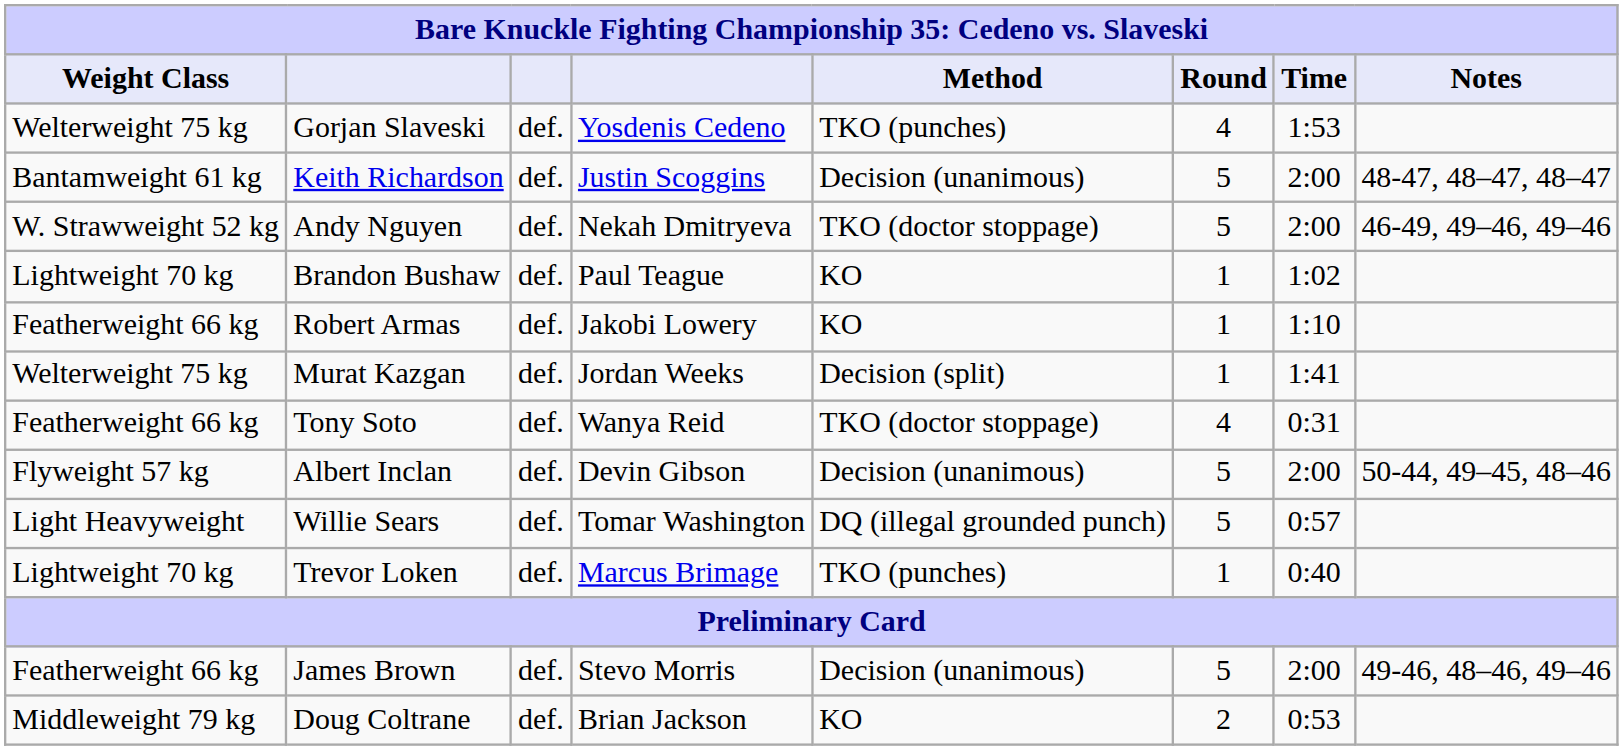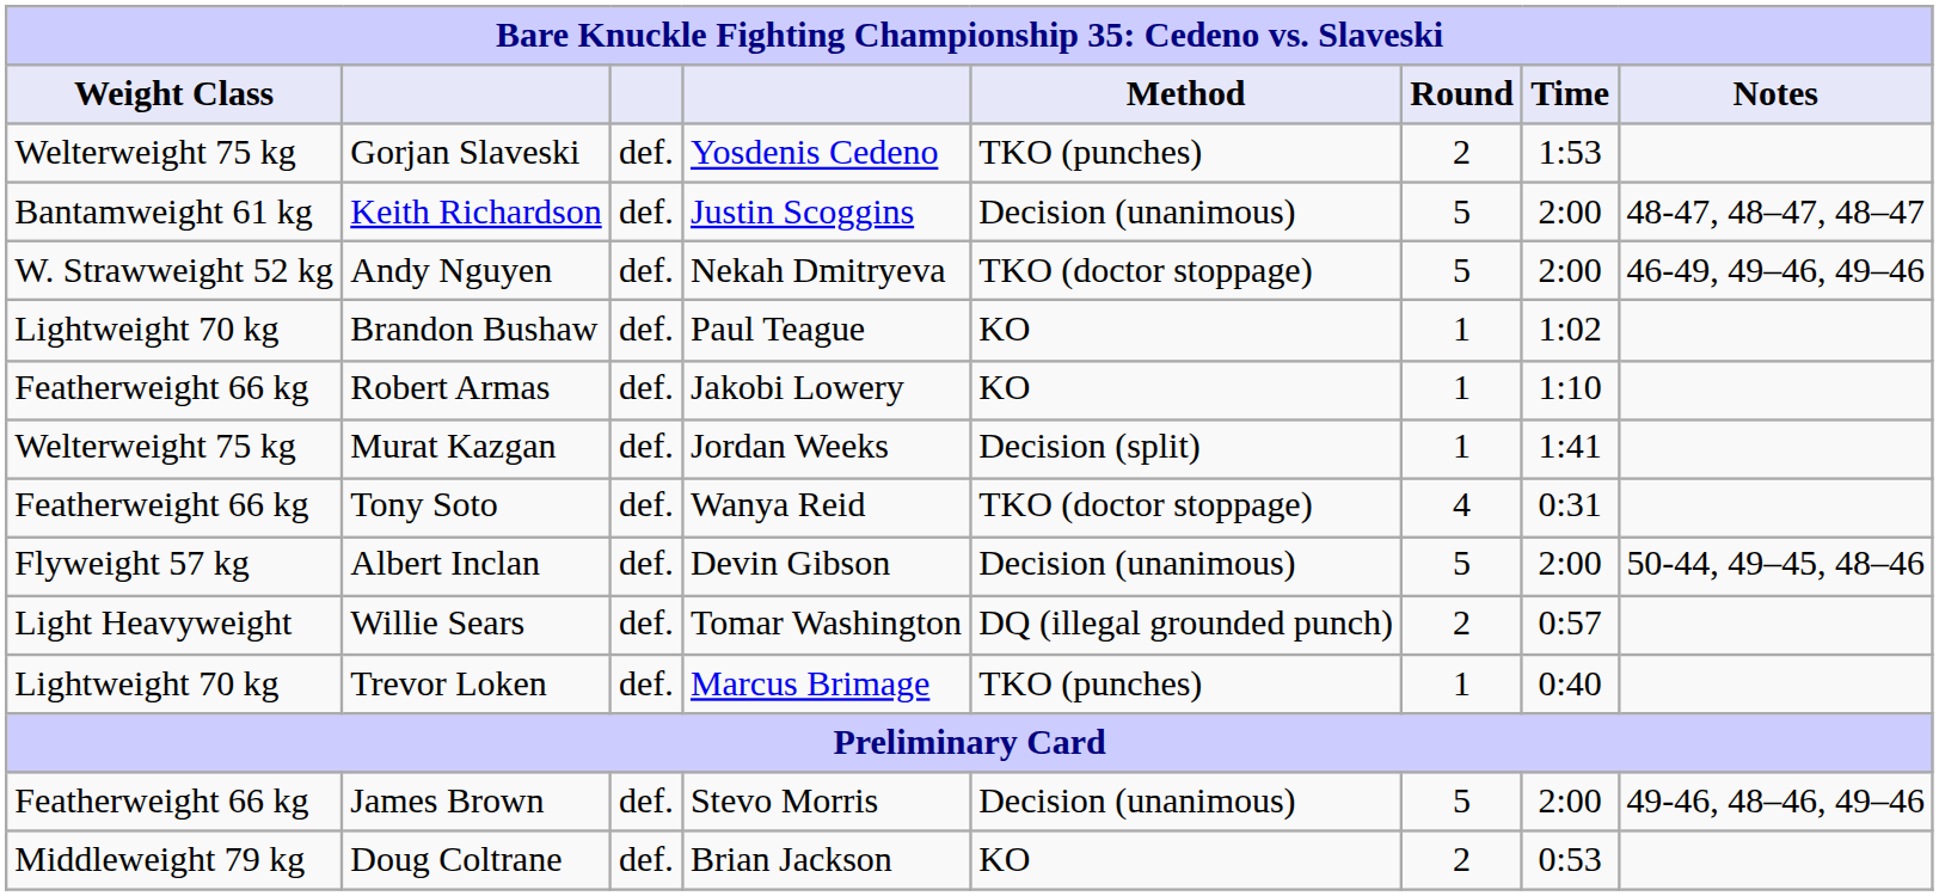 <table class="wikitable" style="font-size: 80%;">
 <tr>
 <th colspan="8" style="background-color: #ccf; color: #000080; text-align: center;"><strong>Bare Knuckle Fighting Championship 35: Cedeno vs. Slaveski</strong></th>
 </tr>
 <tr>
 <th colspan="1" style="background-color: #E6E8FA; color: #000000; text-align: center;">Weight Class</th>
 <th colspan="1" style="background-color: #E6E8FA; color: #000000; text-align: center;"></th>
 <th colspan="1" style="background-color: #E6E8FA; color: #000000; text-align: center;"></th>
 <th colspan="1" style="background-color: #E6E8FA; color: #000000; text-align: center;"></th>
 <th colspan="1" style="background-color: #E6E8FA; color: #000000; text-align: center;">Method</th>
 <th colspan="1" style="background-color: #E6E8FA; color: #000000; text-align: center;">Round</th>
 <th colspan="1" style="background-color: #E6E8FA; color: #000000; text-align: center;">Time</th>
 <th colspan="1" style="background-color: #E6E8FA; color: #000000; text-align: center;">Notes</th>
 </tr>
 <tr>
 <td>Welterweight 75 kg</td>
 <td> Gorjan Slaveski</td>
 <td align=center>def.</td>
 <td> <a href='#'>Yosdenis Cedeno</a></td>
 <td>TKO (punches)</td>
-<td align=center>4</td>
+<td align=center>2</td>
 <td align=center>1:53</td>
 <td></td>
 </tr>
 <tr>
 <td>Bantamweight 61 kg</td>
 <td> <a href='#'>Keith Richardson</a></td>
 <td align=center>def.</td>
 <td> <a href='#'>Justin Scoggins</a></td>
 <td>Decision (unanimous)</td>
 <td align=center>5</td>
 <td align=center>2:00</td>
 <td>48-47, 48–47, 48–47</td>
 </tr>
 <tr>
 <td>W. Strawweight 52 kg</td>
 <td> Andy Nguyen</td>
 <td align=center>def.</td>
 <td> Nekah Dmitryeva</td>
 <td>TKO (doctor stoppage)</td>
 <td align=center>5</td>
 <td align=center>2:00</td>
 <td>46-49, 49–46, 49–46</td>
 </tr>
 <tr>
 <td>Lightweight 70 kg</td>
 <td> Brandon Bushaw</td>
 <td align=center>def.</td>
 <td> Paul Teague</td>
 <td>KO</td>
 <td align=center>1</td>
 <td align=center>1:02</td>
 <td></td>
 </tr>
 <tr>
 <td>Featherweight 66 kg</td>
 <td> Robert Armas</td>
 <td align=center>def.</td>
 <td> Jakobi Lowery</td>
 <td>KO</td>
 <td align=center>1</td>
 <td align=center>1:10</td>
 <td></td>
 </tr>
 <tr>
 <td>Welterweight 75 kg</td>
 <td> Murat Kazgan</td>
 <td align=center>def.</td>
 <td> Jordan Weeks</td>
 <td>Decision (split)</td>
 <td align=center>1</td>
 <td align=center>1:41</td>
 <td></td>
 </tr>
 <tr>
 <td>Featherweight 66 kg</td>
 <td> Tony Soto</td>
 <td align=center>def.</td>
 <td> Wanya Reid</td>
 <td>TKO (doctor stoppage)</td>
 <td align=center>4</td>
 <td align=center>0:31</td>
 <td></td>
 </tr>
 <tr>
 <td>Flyweight 57 kg</td>
 <td> Albert Inclan</td>
 <td align=center>def.</td>
 <td> Devin Gibson</td>
 <td>Decision (unanimous)</td>
 <td align=center>5</td>
 <td align=center>2:00</td>
 <td>50-44, 49–45, 48–46</td>
 </tr>
 <tr>
 <td>Light Heavyweight</td>
 <td> Willie Sears</td>
 <td align=center>def.</td>
 <td> Tomar Washington</td>
 <td>DQ (illegal grounded punch)</td>
-<td align=center>5</td>
+<td align=center>2</td>
 <td align=center>0:57</td>
 <td></td>
 </tr>
 <tr>
 <td>Lightweight 70 kg</td>
 <td> Trevor Loken</td>
 <td align=center>def.</td>
 <td> <a href='#'>Marcus Brimage</a></td>
 <td>TKO (punches)</td>
 <td align=center>1</td>
 <td align=center>0:40</td>
 <td></td>
 </tr>
 <tr>
 <th colspan="8" style="background-color: #ccf; color: #000080; text-align: center;"><strong>Preliminary Card</strong></th>
 </tr>
 <tr>
 <td>Featherweight 66 kg</td>
 <td> James Brown</td>
 <td align=center>def.</td>
 <td> Stevo Morris</td>
 <td>Decision (unanimous)</td>
 <td align=center>5</td>
 <td align=center>2:00</td>
 <td>49-46, 48–46, 49–46</td>
 </tr>
 <tr>
 <td>Middleweight 79 kg</td>
 <td> Doug Coltrane</td>
 <td align=center>def.</td>
 <td> Brian Jackson</td>
 <td>KO</td>
 <td align=center>2</td>
 <td align=center>0:53</td>
 <td></td>
 </tr>
 </table>
